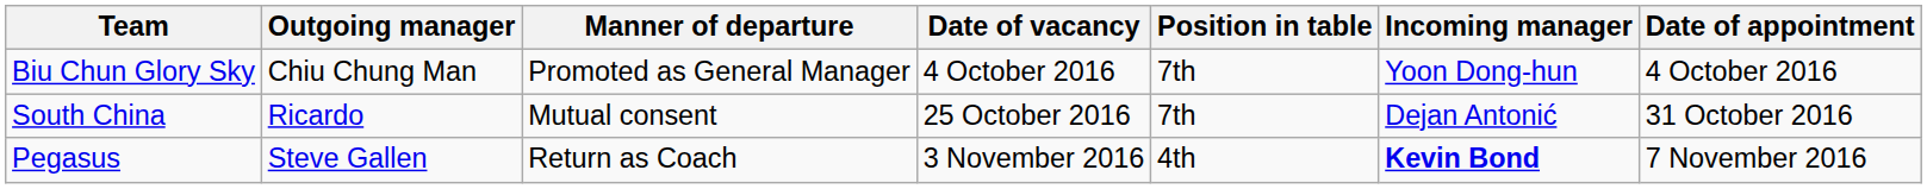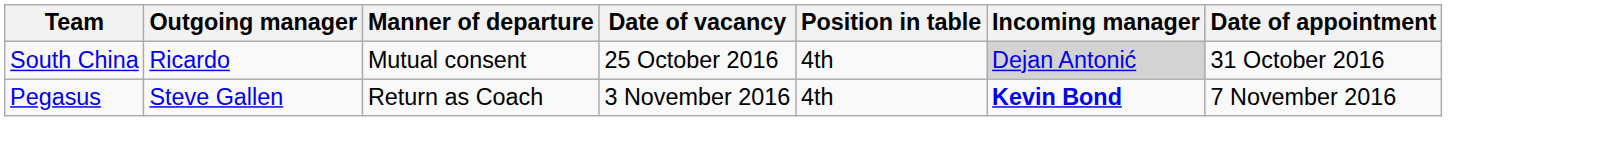 <table class="wikitable">
 <tr>
 <th>Team</th>
 <th>Outgoing manager</th>
 <th>Manner of departure</th>
 <th>Date of vacancy</th>
 <th>Position in table</th>
 <th>Incoming manager</th>
 <th>Date of appointment</th>
 </tr>
 <tr>
-<td><a href='#'>Biu Chun Glory Sky</a></td>
-<td>Chiu Chung Man</td>
-<td>Promoted as General Manager</td>
-<td>4 October 2016</td>
-<td>7th</td>
-<td> <a href='#'>Yoon Dong-hun</a></td>
-<td>4 October 2016</td>
-</tr>
-<tr>
 <td><a href='#'>South China</a></td>
 <td> <a href='#'>Ricardo</a></td>
 <td>Mutual consent</td>
 <td>25 October 2016</td>
-<td>7th</td>
-<td> <a href='#'>Dejan Antonić</a></td>
+<td>4th</td>
+<td style="background: lightgrey;"> <a href='#'>Dejan Antonić</a></td>
 <td>31 October 2016</td>
 </tr>
 <tr>
 <td><a href='#'>Pegasus</a></td>
 <td> <a href='#'>Steve Gallen</a></td>
 <td>Return as Coach</td>
 <td>3 November 2016</td>
 <td>4th</td>
 <td><strong> <a href='#'>Kevin Bond</a></strong></td>
 <td>7 November 2016</td>
 </tr>
 </table>
